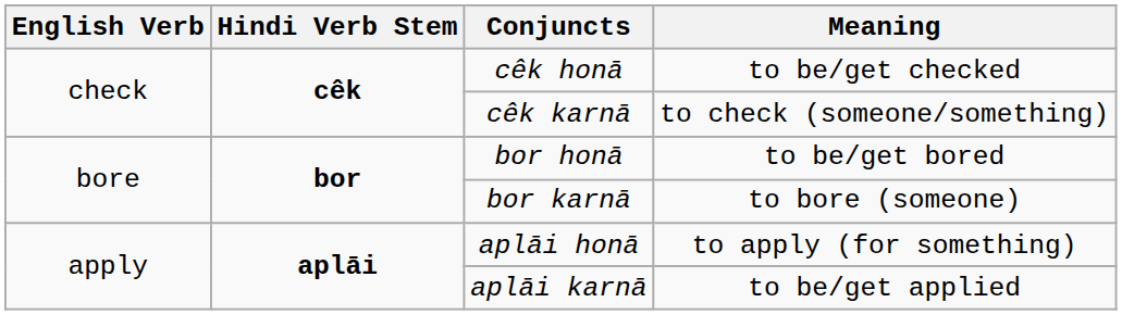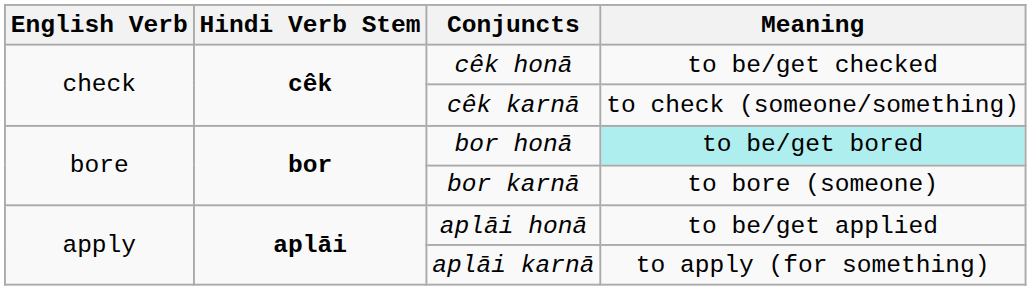 <table class="wikitable" style="text-align:center">
 <tr>
 <th>English Verb</th>
 <th>Hindi Verb Stem</th>
 <th>Conjuncts</th>
 <th>Meaning</th>
 </tr>
 <tr>
 <td rowspan="2">check</td>
 <td rowspan="2"><strong>cêk</strong></td>
 <td><em>cêk honā</em></td>
 <td>to be/get checked</td>
 </tr>
 <tr>
 <td><em>cêk karnā</em></td>
 <td>to check (someone/something)</td>
 </tr>
 <tr>
 <td rowspan="2">bore</td>
 <td rowspan="2"><strong>bor</strong></td>
 <td><em>bor honā</em></td>
-<td>to be/get bored</td>
+<td style="background: paleturquoise;">to be/get bored</td>
 </tr>
 <tr>
 <td><em>bor karnā</em></td>
 <td>to bore (someone)</td>
 </tr>
 <tr>
 <td rowspan="2">apply</td>
 <td rowspan="2"><strong>aplāi</strong></td>
 <td><em>aplāi honā</em></td>
-<td>to apply (for something)</td>
+<td>to be/get applied</td>
 </tr>
 <tr>
 <td><em>aplāi karnā</em></td>
-<td>to be/get applied</td>
+<td>to apply (for something)</td>
 </tr>
 </table>
